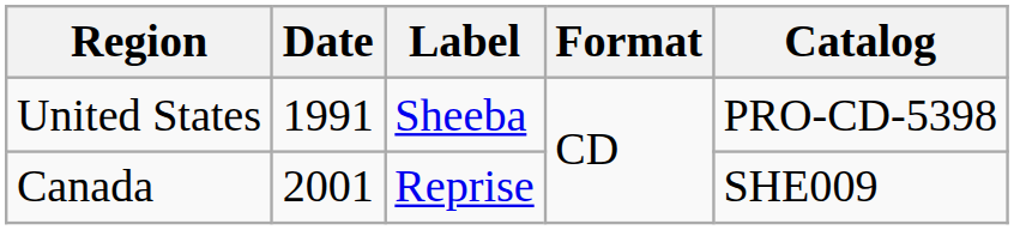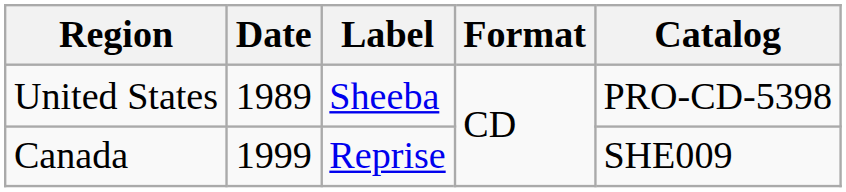 <table class="wikitable">
 <tr>
 <th>Region</th>
 <th>Date</th>
 <th>Label</th>
 <th>Format</th>
 <th>Catalog</th>
 </tr>
 <tr>
 <td>United States</td>
-<td>1991</td>
+<td>1989</td>
 <td><a href='#'>Sheeba</a></td>
 <td rowspan="2">CD</td>
 <td>PRO-CD-5398</td>
 </tr>
 <tr>
 <td>Canada</td>
-<td>2001</td>
+<td>1999</td>
 <td><a href='#'>Reprise</a></td>
 <td>SHE009</td>
 </tr>
 </table>
